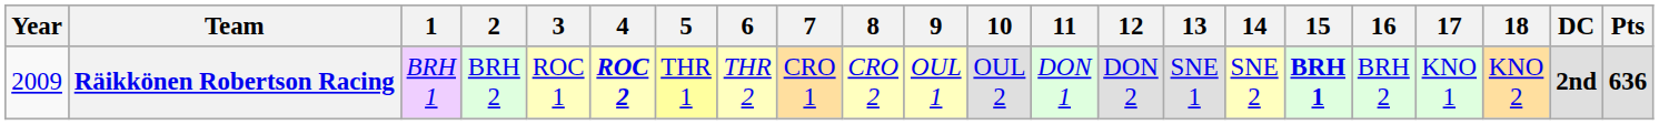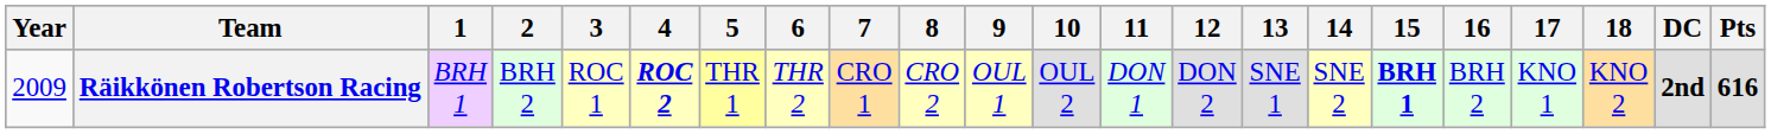 <table class="wikitable" style="text-align:center; font-size:85%">
 <tr>
 <th>Year</th>
 <th>Team</th>
 <th>1</th>
 <th>2</th>
 <th>3</th>
 <th>4</th>
 <th>5</th>
 <th>6</th>
 <th>7</th>
 <th>8</th>
 <th>9</th>
 <th>10</th>
 <th>11</th>
 <th>12</th>
 <th>13</th>
 <th>14</th>
 <th>15</th>
 <th>16</th>
 <th>17</th>
 <th>18</th>
 <th>DC</th>
 <th>Pts</th>
 </tr>
 <tr>
 <td><a href='#'>2009</a></td>
 <th nowrap><a href='#'>Räikkönen Robertson Racing</a></th>
 <td style="background:#efcfff;"><em><a href='#'>BRH<br>1</a></em><br></td>
 <td style="background:#dfffdf;"><a href='#'>BRH<br>2</a><br></td>
 <td style="background:#ffffbf;"><a href='#'>ROC<br>1</a><br></td>
 <td style="background:#ffffbf;"><strong><em><a href='#'>ROC<br>2</a></em></strong><br></td>
 <td style="background:#ffff9f;"><a href='#'>THR<br>1</a><br></td>
 <td style="background:#ffffbf;"><em><a href='#'>THR<br>2</a></em><br></td>
 <td style="background:#ffdf9f;"><a href='#'>CRO<br>1</a><br></td>
 <td style="background:#ffffbf;"><em><a href='#'>CRO<br>2</a></em><br></td>
 <td style="background:#ffffbf;"><em><a href='#'>OUL<br>1</a></em><br></td>
 <td style="background:#dfdfdf;"><a href='#'>OUL<br>2</a><br></td>
 <td style="background:#dfffdf;"><em><a href='#'>DON<br>1</a></em><br></td>
 <td style="background:#dfdfdf;"><a href='#'>DON<br>2</a><br></td>
 <td style="background:#dfdfdf;"><a href='#'>SNE<br>1</a><br></td>
 <td style="background:#ffffbf;"><a href='#'>SNE<br>2</a><br></td>
 <td style="background:#dfffdf;"><strong><a href='#'>BRH<br>1</a><br></strong></td>
 <td style="background:#dfffdf;"><a href='#'>BRH<br>2</a><br></td>
 <td style="background:#dfffdf;"><a href='#'>KNO<br>1</a><br></td>
 <td style="background:#ffdf9f;"><a href='#'>KNO<br>2</a><br></td>
 <th style="background:#dfdfdf;">2nd</th>
-<th style="background:#dfdfdf;">636</th>
+<th style="background:#dfdfdf;">616</th>
 </tr>
 </table>
